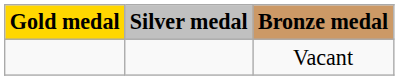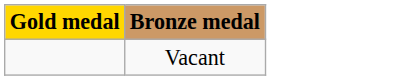 <table class="wikitable">
 <tr>
 <td align=center bgcolor=gold> <strong>Gold medal</strong></td>
-<td align=center bgcolor=silver> <strong>Silver medal</strong></td>
 <td align=center bgcolor=cc9966> <strong>Bronze medal</strong></td>
 </tr>
 <tr>
 <td></td>
-<td></td>
 <td align="center">Vacant</td>
 </tr>
 </table>
